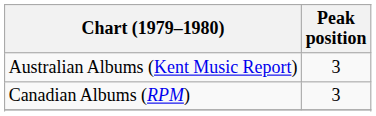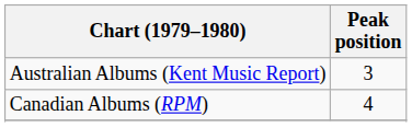 <table class="wikitable plainrowheaders sortable" border="1">
 <tr>
 <th scope="col">Chart (1979–1980)</th>
 <th scope="col">Peak<br>position</th>
 </tr>
 <tr>
 <td>Australian Albums (<a href='#'>Kent Music Report</a>)</td>
 <td style="text-align:center;">3</td>
 </tr>
 <tr>
 <td>Canadian Albums (<em><a href='#'>RPM</a></em>)</td>
-<td style="text-align:center;">3</td>
+<td style="text-align:center;">4</td>
 </tr>
 <tr>
 </tr>
 <tr>
 </tr>
 <tr>
 </tr>
 <tr>
 </tr>
 <tr>
 </tr>
 </table>
